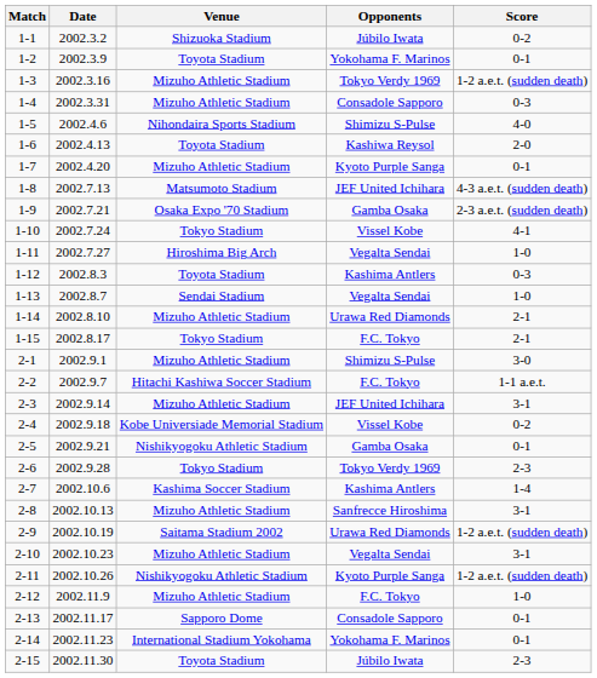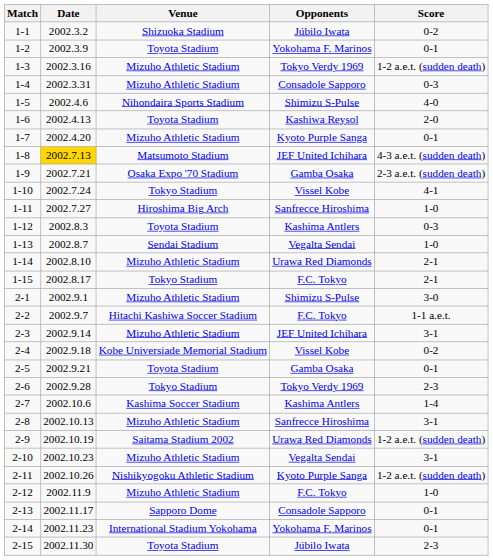 <table class="wikitable" style="text-align:center;">
 <tr>
 <th>Match</th>
 <th>Date</th>
 <th>Venue</th>
 <th>Opponents</th>
 <th>Score</th>
 </tr>
 <tr>
 <td>1-1</td>
 <td>2002.3.2</td>
 <td><a href='#'>Shizuoka Stadium</a></td>
 <td><a href='#'>Júbilo Iwata</a></td>
 <td>0-2</td>
 </tr>
 <tr>
 <td>1-2</td>
 <td>2002.3.9</td>
 <td><a href='#'>Toyota Stadium</a></td>
 <td><a href='#'>Yokohama F. Marinos</a></td>
 <td>0-1</td>
 </tr>
 <tr>
 <td>1-3</td>
 <td>2002.3.16</td>
 <td><a href='#'>Mizuho Athletic Stadium</a></td>
 <td><a href='#'>Tokyo Verdy 1969</a></td>
 <td>1-2 a.e.t. (<a href='#'>sudden death</a>)</td>
 </tr>
 <tr>
 <td>1-4</td>
 <td>2002.3.31</td>
 <td><a href='#'>Mizuho Athletic Stadium</a></td>
 <td><a href='#'>Consadole Sapporo</a></td>
 <td>0-3</td>
 </tr>
 <tr>
 <td>1-5</td>
 <td>2002.4.6</td>
 <td><a href='#'>Nihondaira Sports Stadium</a></td>
 <td><a href='#'>Shimizu S-Pulse</a></td>
 <td>4-0</td>
 </tr>
 <tr>
 <td>1-6</td>
 <td>2002.4.13</td>
 <td><a href='#'>Toyota Stadium</a></td>
 <td><a href='#'>Kashiwa Reysol</a></td>
 <td>2-0</td>
 </tr>
 <tr>
 <td>1-7</td>
 <td>2002.4.20</td>
 <td><a href='#'>Mizuho Athletic Stadium</a></td>
 <td><a href='#'>Kyoto Purple Sanga</a></td>
 <td>0-1</td>
 </tr>
 <tr>
 <td>1-8</td>
-<td>2002.7.13</td>
+<td style="background: gold;">2002.7.13</td>
 <td><a href='#'>Matsumoto Stadium</a></td>
 <td><a href='#'>JEF United Ichihara</a></td>
 <td>4-3 a.e.t. (<a href='#'>sudden death</a>)</td>
 </tr>
 <tr>
 <td>1-9</td>
 <td>2002.7.21</td>
 <td><a href='#'>Osaka Expo '70 Stadium</a></td>
 <td><a href='#'>Gamba Osaka</a></td>
 <td>2-3 a.e.t. (<a href='#'>sudden death</a>)</td>
 </tr>
 <tr>
 <td>1-10</td>
 <td>2002.7.24</td>
 <td><a href='#'>Tokyo Stadium</a></td>
 <td><a href='#'>Vissel Kobe</a></td>
 <td>4-1</td>
 </tr>
 <tr>
 <td>1-11</td>
 <td>2002.7.27</td>
 <td><a href='#'>Hiroshima Big Arch</a></td>
-<td><a href='#'>Vegalta Sendai</a></td>
+<td><a href='#'>Sanfrecce Hiroshima</a></td>
 <td>1-0</td>
 </tr>
 <tr>
 <td>1-12</td>
 <td>2002.8.3</td>
 <td><a href='#'>Toyota Stadium</a></td>
 <td><a href='#'>Kashima Antlers</a></td>
 <td>0-3</td>
 </tr>
 <tr>
 <td>1-13</td>
 <td>2002.8.7</td>
 <td><a href='#'>Sendai Stadium</a></td>
 <td><a href='#'>Vegalta Sendai</a></td>
 <td>1-0</td>
 </tr>
 <tr>
 <td>1-14</td>
 <td>2002.8.10</td>
 <td><a href='#'>Mizuho Athletic Stadium</a></td>
 <td><a href='#'>Urawa Red Diamonds</a></td>
 <td>2-1</td>
 </tr>
 <tr>
 <td>1-15</td>
 <td>2002.8.17</td>
 <td><a href='#'>Tokyo Stadium</a></td>
 <td><a href='#'>F.C. Tokyo</a></td>
 <td>2-1</td>
 </tr>
 <tr>
 <td>2-1</td>
 <td>2002.9.1</td>
 <td><a href='#'>Mizuho Athletic Stadium</a></td>
 <td><a href='#'>Shimizu S-Pulse</a></td>
 <td>3-0</td>
 </tr>
 <tr>
 <td>2-2</td>
 <td>2002.9.7</td>
 <td><a href='#'>Hitachi Kashiwa Soccer Stadium</a></td>
 <td><a href='#'>F.C. Tokyo</a></td>
 <td>1-1 a.e.t.</td>
 </tr>
 <tr>
 <td>2-3</td>
 <td>2002.9.14</td>
 <td><a href='#'>Mizuho Athletic Stadium</a></td>
 <td><a href='#'>JEF United Ichihara</a></td>
 <td>3-1</td>
 </tr>
 <tr>
 <td>2-4</td>
 <td>2002.9.18</td>
 <td><a href='#'>Kobe Universiade Memorial Stadium</a></td>
 <td><a href='#'>Vissel Kobe</a></td>
 <td>0-2</td>
 </tr>
 <tr>
 <td>2-5</td>
 <td>2002.9.21</td>
-<td><a href='#'>Nishikyogoku Athletic Stadium</a></td>
+<td><a href='#'>Toyota Stadium</a></td>
 <td><a href='#'>Gamba Osaka</a></td>
 <td>0-1</td>
 </tr>
 <tr>
 <td>2-6</td>
 <td>2002.9.28</td>
 <td><a href='#'>Tokyo Stadium</a></td>
 <td><a href='#'>Tokyo Verdy 1969</a></td>
 <td>2-3</td>
 </tr>
 <tr>
 <td>2-7</td>
 <td>2002.10.6</td>
 <td><a href='#'>Kashima Soccer Stadium</a></td>
 <td><a href='#'>Kashima Antlers</a></td>
 <td>1-4</td>
 </tr>
 <tr>
 <td>2-8</td>
 <td>2002.10.13</td>
 <td><a href='#'>Mizuho Athletic Stadium</a></td>
 <td><a href='#'>Sanfrecce Hiroshima</a></td>
 <td>3-1</td>
 </tr>
 <tr>
 <td>2-9</td>
 <td>2002.10.19</td>
 <td><a href='#'>Saitama Stadium 2002</a></td>
 <td><a href='#'>Urawa Red Diamonds</a></td>
 <td>1-2 a.e.t. (<a href='#'>sudden death</a>)</td>
 </tr>
 <tr>
 <td>2-10</td>
 <td>2002.10.23</td>
 <td><a href='#'>Mizuho Athletic Stadium</a></td>
 <td><a href='#'>Vegalta Sendai</a></td>
 <td>3-1</td>
 </tr>
 <tr>
 <td>2-11</td>
 <td>2002.10.26</td>
 <td><a href='#'>Nishikyogoku Athletic Stadium</a></td>
 <td><a href='#'>Kyoto Purple Sanga</a></td>
 <td>1-2 a.e.t. (<a href='#'>sudden death</a>)</td>
 </tr>
 <tr>
 <td>2-12</td>
 <td>2002.11.9</td>
 <td><a href='#'>Mizuho Athletic Stadium</a></td>
 <td><a href='#'>F.C. Tokyo</a></td>
 <td>1-0</td>
 </tr>
 <tr>
 <td>2-13</td>
 <td>2002.11.17</td>
 <td><a href='#'>Sapporo Dome</a></td>
 <td><a href='#'>Consadole Sapporo</a></td>
 <td>0-1</td>
 </tr>
 <tr>
 <td>2-14</td>
 <td>2002.11.23</td>
 <td><a href='#'>International Stadium Yokohama</a></td>
 <td><a href='#'>Yokohama F. Marinos</a></td>
 <td>0-1</td>
 </tr>
 <tr>
 <td>2-15</td>
 <td>2002.11.30</td>
 <td><a href='#'>Toyota Stadium</a></td>
 <td><a href='#'>Júbilo Iwata</a></td>
 <td>2-3</td>
 </tr>
 </table>
